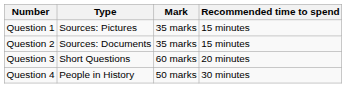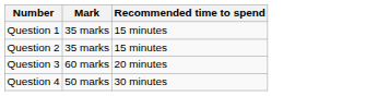 <table class="wikitable">
 <tr>
 <th>Number</th>
-<th>Type</th>
 <th>Mark</th>
 <th>Recommended time to spend</th>
 </tr>
 <tr>
 <td>Question 1</td>
-<td>Sources: Pictures</td>
 <td>35 marks</td>
 <td>15 minutes</td>
 </tr>
 <tr>
 <td>Question 2</td>
-<td>Sources: Documents</td>
 <td>35 marks</td>
 <td>15 minutes</td>
 </tr>
 <tr>
 <td>Question 3</td>
-<td>Short Questions</td>
 <td>60 marks</td>
 <td>20 minutes</td>
 </tr>
 <tr>
 <td>Question 4</td>
-<td>People in History</td>
 <td>50 marks</td>
 <td>30 minutes</td>
 </tr>
 </table>
